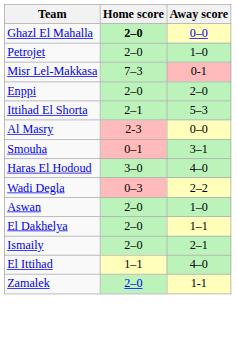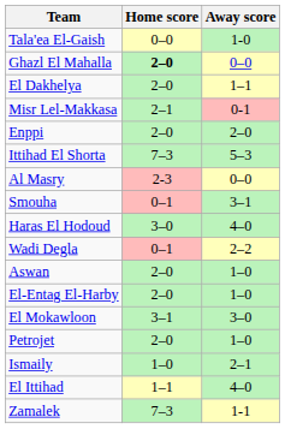 <table class="wikitable" style="text-align: center;">
 <tr>
 <th>Team</th>
 <th>Home score</th>
 <th>Away score</th>
 </tr>
 <tr>
+<td align="left"><a href='#'>Tala'ea El-Gaish</a></td>
+<td bgcolor=#FFFFBB>0–0</td>
+<td bgcolor=#BBF3BB>1-0</td>
+</tr>
+<tr>
 <td align="left"><a href='#'>Ghazl El Mahalla</a></td>
 <td bgcolor=#BBF3BB><strong>2–0</strong></td>
 <td bgcolor=#FFFFBB><a href='#'>0–0</a></td>
 </tr>
 <tr>
-<td align="left"><a href='#'>Petrojet</a></td>
+<td align="left"><a href='#'>El Dakhelya</a></td>
 <td bgcolor=#BBF3BB>2–0</td>
-<td bgcolor=#BBF3BB>1–0</td>
+<td bgcolor=#FFFFBB>1–1</td>
 </tr>
 <tr>
 <td align="left"><a href='#'>Misr Lel-Makkasa</a></td>
-<td bgcolor=#BBF3BB>7–3</td>
+<td bgcolor=#BBF3BB>2–1</td>
 <td bgcolor=#FFBBBB>0-1</td>
 </tr>
 <tr>
 <td align="left"><a href='#'>Enppi</a></td>
 <td bgcolor=#BBF3BB>2–0</td>
 <td bgcolor=#BBF3BB>2–0</td>
 </tr>
 <tr>
 <td align="left"><a href='#'>Ittihad El Shorta</a></td>
-<td bgcolor=#BBF3BB>2–1</td>
+<td bgcolor=#BBF3BB>7–3</td>
 <td bgcolor=#BBF3BB>5–3</td>
 </tr>
 <tr>
 <td align="left"><a href='#'>Al Masry</a></td>
 <td bgcolor=#FFBBBB>2-3</td>
 <td bgcolor=#FFFFBB>0–0</td>
 </tr>
 <tr>
 <td align="left"><a href='#'>Smouha</a></td>
 <td bgcolor=#FFBBBB>0–1</td>
 <td bgcolor=#BBF3BB>3–1</td>
 </tr>
 <tr>
 <td align="left"><a href='#'>Haras El Hodoud</a></td>
 <td bgcolor=#BBF3BB>3–0</td>
 <td bgcolor=#BBF3BB>4–0</td>
 </tr>
 <tr>
 <td align="left"><a href='#'>Wadi Degla</a></td>
-<td bgcolor=#FFBBBB>0–3</td>
+<td bgcolor=#FFBBBB>0–1</td>
 <td bgcolor=#FFFFBB>2–2</td>
 </tr>
 <tr>
 <td align="left"><a href='#'>Aswan</a></td>
 <td bgcolor=#BBF3BB>2–0</td>
 <td bgcolor=#BBF3BB>1–0</td>
 </tr>
 <tr>
-<td align="left"><a href='#'>El Dakhelya</a></td>
+<td align="left"><a href='#'>El-Entag El-Harby</a></td>
 <td bgcolor=#BBF3BB>2–0</td>
-<td bgcolor=#FFFFBB>1–1</td>
+<td bgcolor=#BBF3BB>1–0</td>
+</tr>
+<tr>
+<td align="left"><a href='#'>El Mokawloon</a></td>
+<td bgcolor=#BBF3BB>3–1</td>
+<td bgcolor=#BBF3BB>3–0</td>
+</tr>
+<tr>
+<td align="left"><a href='#'>Petrojet</a></td>
+<td bgcolor=#BBF3BB>2–0</td>
+<td bgcolor=#BBF3BB>1–0</td>
 </tr>
 <tr>
 <td align="left"><a href='#'>Ismaily</a></td>
-<td bgcolor=#BBF3BB>2–0</td>
+<td bgcolor=#BBF3BB>1–0</td>
 <td bgcolor=#BBF3BB>2–1</td>
 </tr>
 <tr>
 <td align="left"><a href='#'>El Ittihad</a></td>
 <td bgcolor=#FFFFBB>1–1</td>
 <td bgcolor=#BBF3BB>4–0</td>
 </tr>
 <tr>
 <td align="left"><a href='#'>Zamalek</a></td>
-<td bgcolor=#BBF3BB><a href='#'>2–0</a></td>
+<td bgcolor=#BBF3BB>7–3</td>
 <td bgcolor=#FFFFBB>1-1</td>
 </tr>
 </table>
